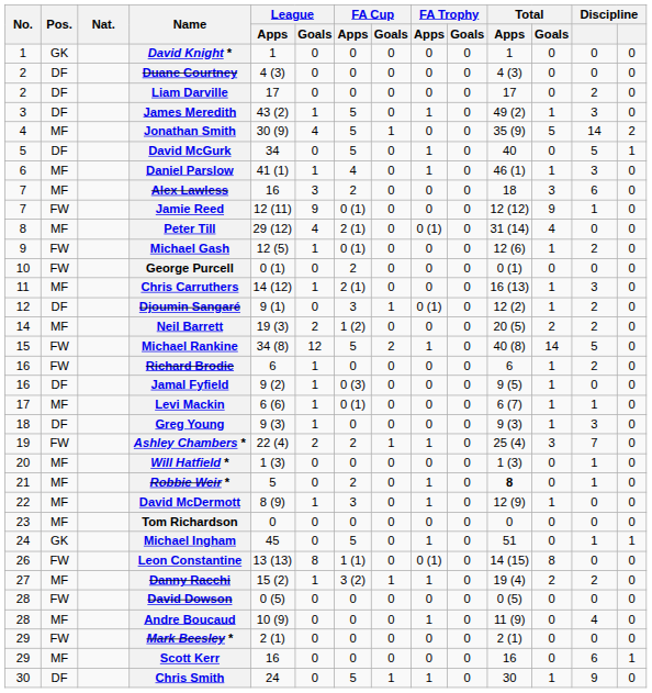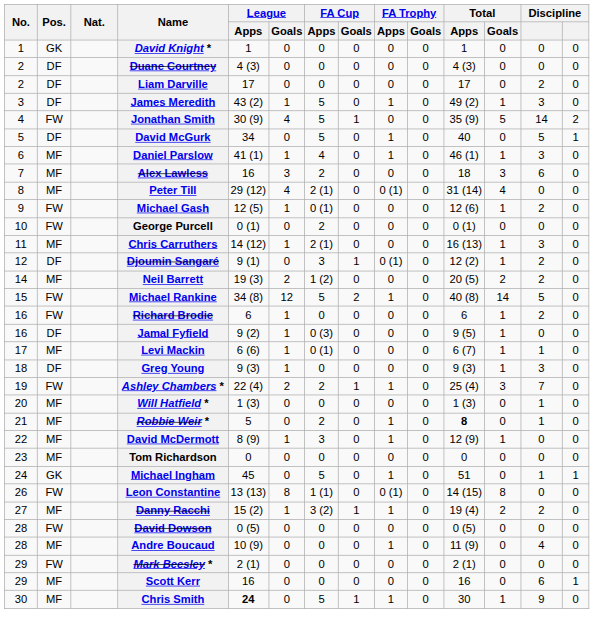 <table class="wikitable plainrowheaders" style="text-align:center">
 <tr>
 <th rowspan=2 width=40>No.</th>
 <th rowspan=2 width=40>Pos.</th>
 <th rowspan=2 width=60>Nat.</th>
 <th rowspan=2 width=150 scope=col>Name</th>
 <th colspan=2 width=90><a href='#'>League</a></th>
 <th colspan=2 width=90><a href='#'>FA Cup</a></th>
 <th colspan=2 width=90><a href='#'>FA Trophy</a></th>
 <th colspan=2 width=90>Total</th>
 <th colspan=2 width=90>Discipline</th>
 </tr>
 <tr>
 <th scope=col>Apps</th>
 <th scope=col>Goals</th>
 <th scope=col>Apps</th>
 <th scope=col>Goals</th>
 <th scope=col>Apps</th>
 <th scope=col>Goals</th>
 <th scope=col>Apps</th>
 <th scope=col>Goals</th>
 <th scope=col></th>
 <th scope=col></th>
 </tr>
 <tr>
 <td>1</td>
 <td>GK</td>
 <td align=left></td>
 <th scope=row><em><a href='#'>David Knight</a></em> *</th>
 <td>1</td>
 <td>0</td>
 <td>0</td>
 <td>0</td>
 <td>0</td>
 <td>0</td>
 <td>1</td>
 <td>0</td>
 <td>0</td>
 <td>0</td>
 </tr>
 <tr>
 <td>2</td>
 <td>DF</td>
 <td align=left></td>
 <th scope=row><s><a href='#'>Duane Courtney</a></s> </th>
 <td>4 (3)</td>
 <td>0</td>
 <td>0</td>
 <td>0</td>
 <td>0</td>
 <td>0</td>
 <td>4 (3)</td>
 <td>0</td>
 <td>0</td>
 <td>0</td>
 </tr>
 <tr>
 <td>2</td>
 <td>DF</td>
 <td align=left></td>
 <th scope=row><a href='#'>Liam Darville</a></th>
 <td>17</td>
 <td>0</td>
 <td>0</td>
 <td>0</td>
 <td>0</td>
 <td>0</td>
 <td>17</td>
 <td>0</td>
 <td>2</td>
 <td>0</td>
 </tr>
 <tr>
 <td>3</td>
 <td>DF</td>
 <td align=left></td>
 <th scope=row><a href='#'>James Meredith</a></th>
 <td>43 (2)</td>
 <td>1</td>
 <td>5</td>
 <td>0</td>
 <td>1</td>
 <td>0</td>
 <td>49 (2)</td>
 <td>1</td>
 <td>3</td>
 <td>0</td>
 </tr>
 <tr>
 <td>4</td>
-<td>MF</td>
+<td>FW</td>
 <td align=left></td>
 <th scope=row><a href='#'>Jonathan Smith</a></th>
 <td>30 (9)</td>
 <td>4</td>
 <td>5</td>
 <td>1</td>
 <td>0</td>
 <td>0</td>
 <td>35 (9)</td>
 <td>5</td>
 <td>14</td>
 <td>2</td>
 </tr>
 <tr>
 <td>5</td>
 <td>DF</td>
 <td align=left></td>
 <th scope=row><a href='#'>David McGurk</a></th>
 <td>34</td>
 <td>0</td>
 <td>5</td>
 <td>0</td>
 <td>1</td>
 <td>0</td>
 <td>40</td>
 <td>0</td>
 <td>5</td>
 <td>1</td>
 </tr>
 <tr>
 <td>6</td>
 <td>MF</td>
 <td align=left></td>
 <th scope=row><a href='#'>Daniel Parslow</a></th>
 <td>41 (1)</td>
 <td>1</td>
 <td>4</td>
 <td>0</td>
 <td>1</td>
 <td>0</td>
 <td>46 (1)</td>
 <td>1</td>
 <td>3</td>
 <td>0</td>
 </tr>
 <tr>
 <td>7</td>
 <td>MF</td>
 <td align=left></td>
 <th scope=row><s><a href='#'>Alex Lawless</a></s> </th>
 <td>16</td>
 <td>3</td>
 <td>2</td>
 <td>0</td>
 <td>0</td>
 <td>0</td>
 <td>18</td>
 <td>3</td>
 <td>6</td>
-<td>0</td>
-</tr>
-<tr>
-<td>7</td>
-<td>FW</td>
-<td align=left></td>
-<th scope=row><a href='#'>Jamie Reed</a></th>
-<td>12 (11)</td>
-<td>9</td>
-<td>0 (1)</td>
-<td>0</td>
-<td>0</td>
-<td>0</td>
-<td>12 (12)</td>
-<td>9</td>
-<td>1</td>
 <td>0</td>
 </tr>
 <tr>
 <td>8</td>
 <td>MF</td>
 <td align=left></td>
 <th scope=row><a href='#'>Peter Till</a></th>
 <td>29 (12)</td>
 <td>4</td>
 <td>2 (1)</td>
 <td>0</td>
 <td>0 (1)</td>
 <td>0</td>
 <td>31 (14)</td>
 <td>4</td>
 <td>0</td>
 <td>0</td>
 </tr>
 <tr>
 <td>9</td>
 <td>FW</td>
 <td align=left></td>
 <th scope=row><a href='#'>Michael Gash</a></th>
 <td>12 (5)</td>
 <td>1</td>
 <td>0 (1)</td>
 <td>0</td>
 <td>0</td>
 <td>0</td>
 <td 17>12 (6)</td>
 <td>1</td>
 <td>2</td>
 <td>0</td>
 </tr>
 <tr>
 <td>10</td>
 <td>FW</td>
 <td align=left></td>
 <th scope=row>George Purcell</th>
 <td>0 (1)</td>
 <td>0</td>
 <td>2</td>
 <td>0</td>
 <td>0</td>
 <td>0</td>
 <td>0 (1)</td>
 <td>0</td>
 <td>0</td>
 <td>0</td>
 </tr>
 <tr>
 <td>11</td>
 <td>MF</td>
 <td align=left></td>
 <th scope=row><a href='#'>Chris Carruthers</a></th>
 <td>14 (12)</td>
 <td>1</td>
 <td>2 (1)</td>
 <td>0</td>
 <td>0</td>
 <td>0</td>
 <td>16 (13)</td>
 <td>1</td>
 <td>3</td>
 <td>0</td>
 </tr>
 <tr>
 <td>12</td>
 <td>DF</td>
 <td align=left></td>
 <th scope=row><s><a href='#'>Djoumin Sangaré</a></s> </th>
 <td>9 (1)</td>
 <td>0</td>
 <td>3</td>
 <td>1</td>
 <td>0 (1)</td>
 <td>0</td>
 <td>12 (2)</td>
 <td>1</td>
 <td>2</td>
 <td>0</td>
 </tr>
 <tr>
 <td>14</td>
 <td>MF</td>
 <td align=left></td>
 <th scope=row><a href='#'>Neil Barrett</a></th>
 <td>19 (3)</td>
 <td>2</td>
 <td>1 (2)</td>
 <td>0</td>
 <td>0</td>
 <td>0</td>
 <td>20 (5)</td>
 <td>2</td>
 <td>2</td>
 <td>0</td>
 </tr>
 <tr>
 <td>15</td>
 <td>FW</td>
 <td align=left></td>
 <th scope=row><a href='#'>Michael Rankine</a></th>
 <td>34 (8)</td>
 <td>12</td>
 <td>5</td>
 <td>2</td>
 <td>1</td>
 <td>0</td>
 <td>40 (8)</td>
 <td>14</td>
 <td>5</td>
 <td>0</td>
 </tr>
 <tr>
 <td>16</td>
 <td>FW</td>
 <td align=left></td>
 <th scope=row><s><a href='#'>Richard Brodie</a></s> </th>
 <td>6</td>
 <td>1</td>
 <td>0</td>
 <td>0</td>
 <td>0</td>
 <td>0</td>
 <td>6</td>
 <td>1</td>
 <td>2</td>
 <td>0</td>
 </tr>
 <tr>
 <td>16</td>
 <td>DF</td>
 <td align=left></td>
 <th scope=row><a href='#'>Jamal Fyfield</a></th>
 <td>9 (2)</td>
 <td>1</td>
 <td>0 (3)</td>
 <td>0</td>
 <td>0</td>
 <td>0</td>
 <td>9 (5)</td>
 <td>1</td>
 <td>0</td>
 <td>0</td>
 </tr>
 <tr>
 <td>17</td>
 <td>MF</td>
 <td align=left></td>
 <th scope=row><a href='#'>Levi Mackin</a></th>
 <td>6 (6)</td>
 <td>1</td>
 <td>0 (1)</td>
 <td>0</td>
 <td>0</td>
 <td>0</td>
 <td>6 (7)</td>
 <td>1</td>
 <td>1</td>
 <td>0</td>
 </tr>
 <tr>
 <td>18</td>
 <td>DF</td>
 <td align=left></td>
 <th scope=row><a href='#'>Greg Young</a></th>
 <td>9 (3)</td>
 <td>1</td>
 <td>0</td>
 <td>0</td>
 <td>0</td>
 <td>0</td>
 <td>9 (3)</td>
 <td>1</td>
 <td>3</td>
 <td>0</td>
 </tr>
 <tr>
 <td>19</td>
 <td>FW</td>
 <td align=left></td>
 <th scope=row><em><a href='#'>Ashley Chambers</a></em> *</th>
 <td>22 (4)</td>
 <td>2</td>
 <td>2</td>
 <td>1</td>
 <td>1</td>
 <td>0</td>
 <td>25 (4)</td>
 <td>3</td>
 <td>7</td>
 <td>0</td>
 </tr>
 <tr>
 <td>20</td>
 <td>MF</td>
 <td align=left></td>
 <th scope=row><em><a href='#'>Will Hatfield</a></em> *</th>
 <td>1 (3)</td>
 <td>0</td>
 <td>0</td>
 <td>0</td>
 <td>0</td>
 <td>0</td>
 <td>1 (3)</td>
 <td>0</td>
 <td>1</td>
 <td>0</td>
 </tr>
 <tr>
 <td>21</td>
 <td>MF</td>
 <td align=left></td>
 <th scope=row><s><em><a href='#'>Robbie Weir</a></em></s> * </th>
 <td>5</td>
 <td>0</td>
 <td>2</td>
 <td>0</td>
 <td>1</td>
 <td>0</td>
 <td><strong>8</strong></td>
 <td>0</td>
 <td>1</td>
 <td>0</td>
 </tr>
 <tr>
 <td>22</td>
 <td>MF</td>
 <td align=left></td>
 <th scope=row><a href='#'>David McDermott</a></th>
 <td>8 (9)</td>
 <td>1</td>
 <td>3</td>
 <td>0</td>
 <td>1</td>
 <td>0</td>
 <td>12 (9)</td>
 <td>1</td>
 <td>0</td>
 <td>0</td>
 </tr>
 <tr>
 <td>23</td>
 <td>MF</td>
 <td align=left></td>
 <th scope=row>Tom Richardson</th>
 <td>0</td>
 <td>0</td>
 <td>0</td>
 <td>0</td>
 <td>0</td>
 <td>0</td>
 <td>0</td>
 <td>0</td>
 <td>0</td>
 <td>0</td>
 </tr>
 <tr>
 <td>24</td>
 <td>GK</td>
 <td align=left></td>
 <th scope=row><a href='#'>Michael Ingham</a></th>
 <td>45</td>
 <td>0</td>
 <td>5</td>
 <td>0</td>
 <td>1</td>
 <td>0</td>
 <td>51</td>
 <td>0</td>
 <td>1</td>
 <td>1</td>
 </tr>
 <tr>
 <td>26</td>
 <td>FW</td>
 <td align=left></td>
 <th scope=row><a href='#'>Leon Constantine</a></th>
 <td>13 (13)</td>
 <td>8</td>
 <td>1 (1)</td>
 <td>0</td>
 <td>0 (1)</td>
 <td>0</td>
 <td>14 (15)</td>
 <td>8</td>
 <td>0</td>
 <td>0</td>
 </tr>
 <tr>
 <td>27</td>
 <td>MF</td>
 <td align=left></td>
 <th scope=row><s><a href='#'>Danny Racchi</a></s> </th>
 <td>15 (2)</td>
 <td>1</td>
 <td>3 (2)</td>
 <td>1</td>
 <td>1</td>
 <td>0</td>
 <td>19 (4)</td>
 <td>2</td>
 <td>2</td>
 <td>0</td>
 </tr>
 <tr>
 <td>28</td>
 <td>FW</td>
 <td align=left></td>
 <th scope=row><s><a href='#'>David Dowson</a></s> </th>
 <td>0 (5)</td>
 <td>0</td>
 <td>0</td>
 <td>0</td>
 <td>0</td>
 <td>0</td>
 <td>0 (5)</td>
 <td>0</td>
 <td>0</td>
 <td>0</td>
 </tr>
 <tr>
 <td>28</td>
 <td>MF</td>
 <td align=left></td>
 <th scope=row><a href='#'>Andre Boucaud</a></th>
 <td>10 (9)</td>
 <td>0</td>
 <td>0</td>
 <td>0</td>
 <td>1</td>
 <td>0</td>
 <td>11 (9)</td>
 <td>0</td>
 <td>4</td>
 <td>0</td>
 </tr>
 <tr>
 <td>29</td>
 <td>FW</td>
 <td align=left></td>
 <th scope=row><s><em><a href='#'>Mark Beesley</a></em></s> * </th>
 <td>2 (1)</td>
 <td>0</td>
 <td>0</td>
 <td>0</td>
 <td>0</td>
 <td>0</td>
 <td>2 (1)</td>
 <td>0</td>
 <td>0</td>
 <td>0</td>
 </tr>
 <tr>
 <td>29</td>
 <td>MF</td>
 <td align=left></td>
 <th scope=row><a href='#'>Scott Kerr</a></th>
 <td>16</td>
 <td>0</td>
 <td>0</td>
 <td>0</td>
 <td>0</td>
 <td>0</td>
 <td>16</td>
 <td>0</td>
 <td>6</td>
 <td>1</td>
 </tr>
 <tr>
 <td>30</td>
-<td>DF</td>
+<td>MF</td>
 <td align=left></td>
 <th scope=row><a href='#'>Chris Smith</a></th>
-<td>24</td>
+<td><strong>24</strong></td>
 <td>0</td>
 <td>5</td>
 <td>1</td>
 <td>1</td>
 <td>0</td>
 <td>30</td>
 <td>1</td>
 <td>9</td>
 <td>0</td>
 </tr>
 </table>
